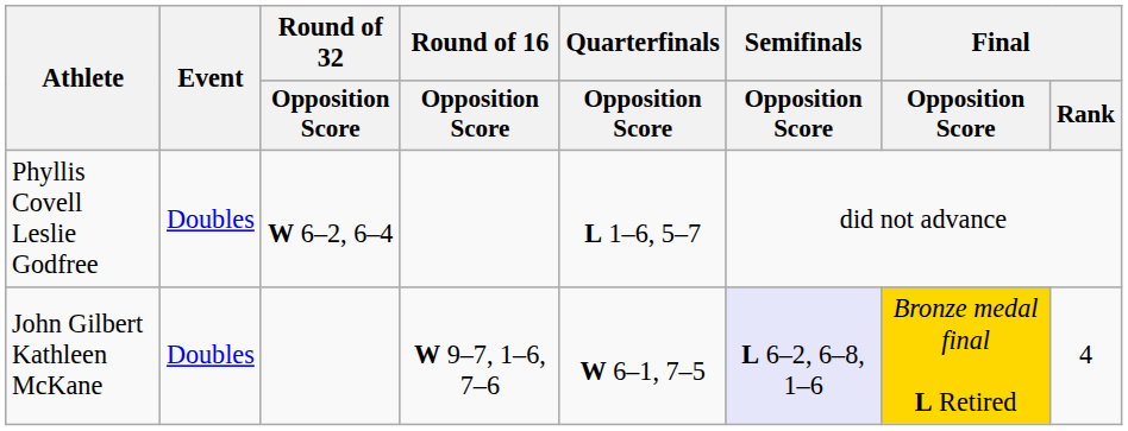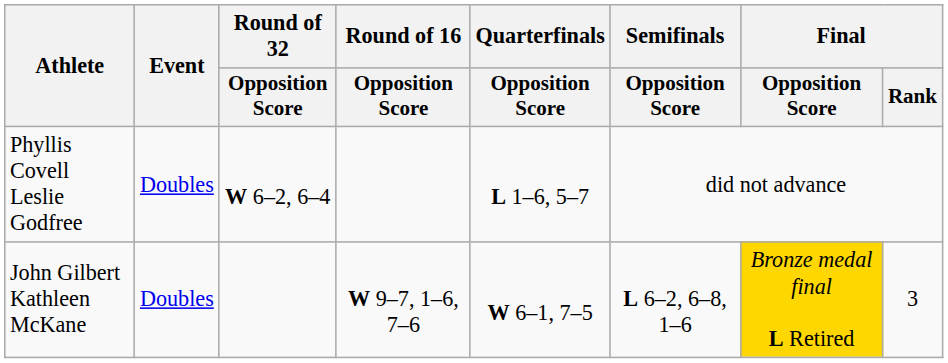 <table class=wikitable style="font-size:90%">
 <tr>
 <th rowspan=2>Athlete</th>
 <th rowspan=2>Event</th>
 <th>Round of 32</th>
 <th>Round of 16</th>
 <th>Quarterfinals</th>
 <th>Semifinals</th>
 <th colspan=2>Final</th>
 </tr>
 <tr style="font-size:95%">
 <th>Opposition<br>Score</th>
 <th>Opposition<br>Score</th>
 <th>Opposition<br>Score</th>
 <th>Opposition<br>Score</th>
 <th>Opposition<br>Score</th>
 <th>Rank</th>
 </tr>
 <tr align=center>
 <td align=left>Phyllis Covell <br> Leslie Godfree</td>
 <td align=left><a href='#'>Doubles</a></td>
 <td> <br> <strong>W</strong> 6–2, 6–4</td>
 <td></td>
 <td> <br> <strong>L</strong> 1–6, 5–7</td>
 <td colspan=3>did not advance</td>
 </tr>
 <tr align=center>
 <td align=left>John Gilbert <br> Kathleen McKane</td>
 <td align=left><a href='#'>Doubles</a></td>
 <td></td>
 <td> <br> <strong>W</strong> 9–7, 1–6, 7–6</td>
 <td> <br> <strong>W</strong> 6–1, 7–5</td>
-<td style="background: lavender;"> <br> <strong>L</strong> 6–2, 6–8, 1–6</td>
+<td> <br> <strong>L</strong> 6–2, 6–8, 1–6</td>
 <td style="background: gold;"><em>Bronze medal final</em> <br>  <br> <strong>L</strong> Retired</td>
-<td>4</td>
+<td>3</td>
 </tr>
 </table>
